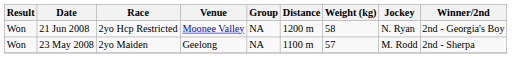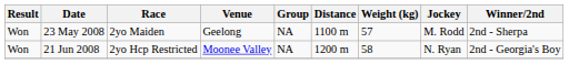 <table class="wikitable">
 <tr>
 <th>Result</th>
 <th>Date</th>
 <th>Race</th>
 <th>Venue</th>
 <th>Group</th>
 <th>Distance</th>
 <th>Weight (kg)</th>
 <th>Jockey</th>
 <th>Winner/2nd</th>
 </tr>
 <tr>
 <td>Won</td>
+<td>23 May 2008</td>
+<td>2yo Maiden</td>
+<td>Geelong</td>
+<td>NA</td>
+<td>1100 m</td>
+<td>57</td>
+<td>M. Rodd</td>
+<td>2nd - Sherpa</td>
+</tr>
+<tr>
+<td>Won</td>
 <td>21 Jun 2008</td>
 <td>2yo Hcp Restricted</td>
 <td><a href='#'>Moonee Valley</a></td>
 <td>NA</td>
 <td>1200 m</td>
 <td>58</td>
 <td>N. Ryan</td>
 <td>2nd - Georgia's Boy</td>
 </tr>
 <tr>
-<td>Won</td>
-<td>23 May 2008</td>
-<td>2yo Maiden</td>
-<td>Geelong</td>
-<td>NA</td>
-<td>1100 m</td>
-<td>57</td>
-<td>M. Rodd</td>
-<td>2nd - Sherpa</td>
-</tr>
-<tr>
 </tr>
 </table>
